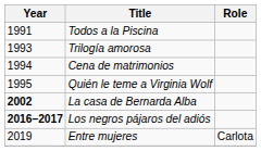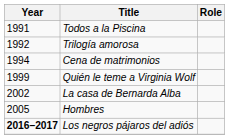 <table class="wikitable sortable">
 <tr>
 <th>Year</th>
 <th>Title</th>
 <th>Role</th>
 </tr>
 <tr>
 <td>1991</td>
 <td><em>Todos a la Piscina</em></td>
 <td></td>
 </tr>
 <tr>
-<td>1993</td>
+<td>1992</td>
 <td><em>Trilogía amorosa</em></td>
 <td></td>
 </tr>
 <tr>
 <td>1994</td>
 <td><em>Cena de matrimonios</em></td>
 <td></td>
 </tr>
 <tr>
-<td>1995</td>
+<td>1999</td>
 <td><em>Quién le teme a Virginia Wolf</em></td>
 <td></td>
 </tr>
 <tr>
-<td><strong>2002</strong></td>
+<td>2002</td>
 <td><em>La casa de Bernarda Alba</em></td>
+<td></td>
+</tr>
+<tr>
+<td>2005</td>
+<td><em>Hombres</em></td>
 <td></td>
 </tr>
 <tr>
 <td><strong>2016–2017</strong></td>
 <td><em>Los negros pájaros del adiós</em></td>
 <td></td>
 </tr>
 <tr>
-<td>2019</td>
-<td><em>Entre mujeres</em></td>
-<td>Carlota</td>
-</tr>
-<tr>
 </tr>
 </table>
